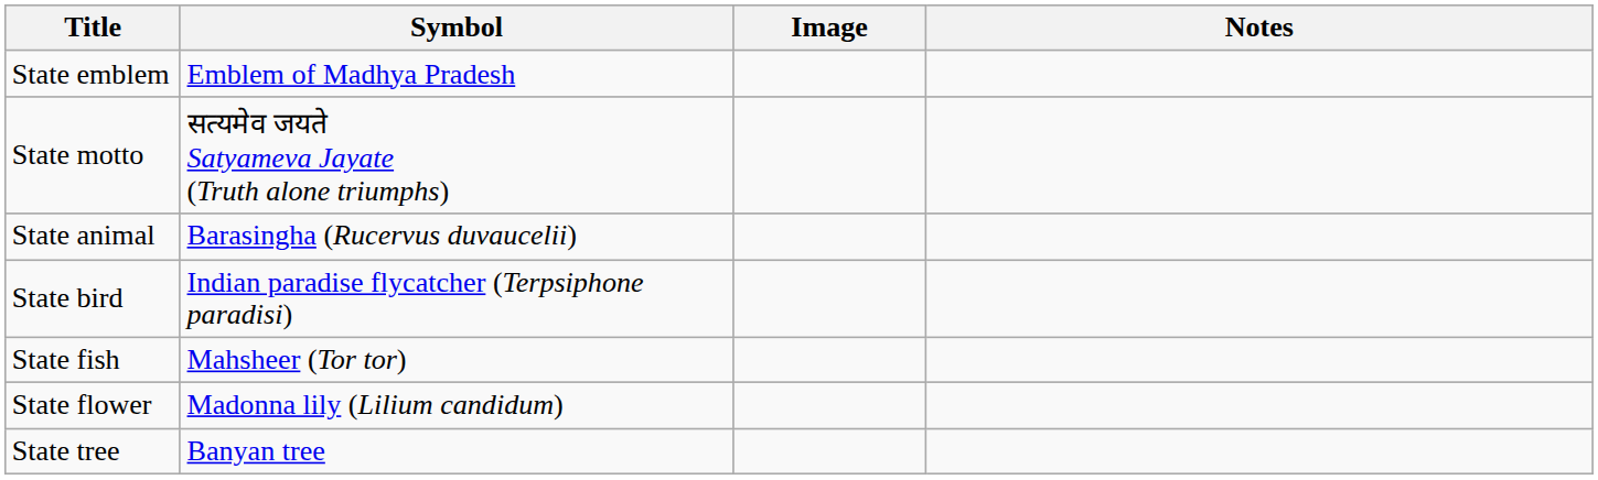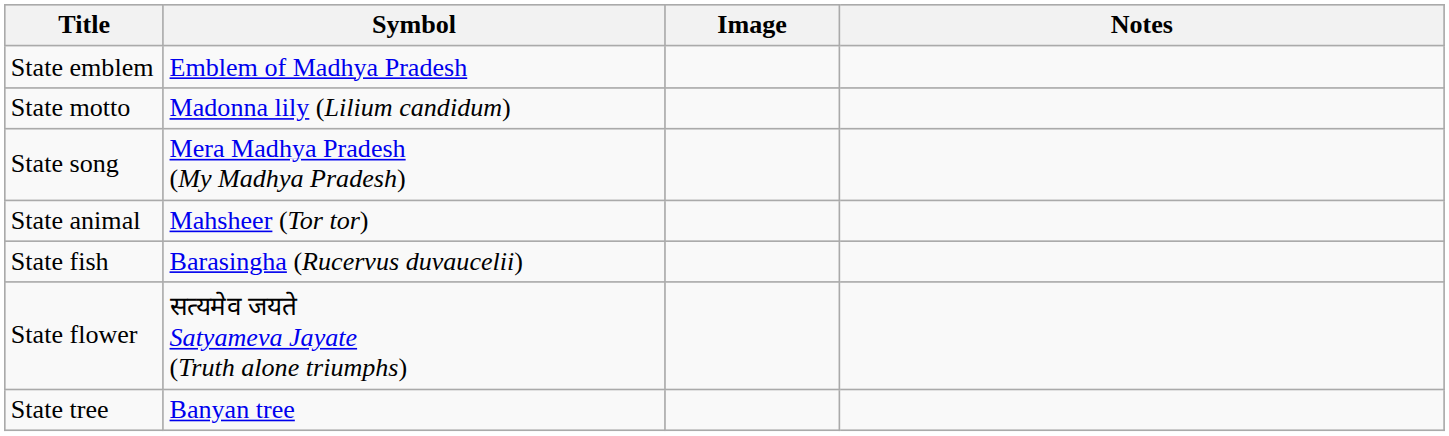 <table class="wikitable" style="width: 100%;">
 <tr>
 <th width=90>Title</th>
 <th style="width:300px;">Symbol</th>
 <th width=100>Image</th>
 <th>Notes</th>
 </tr>
 <tr>
 <td>State emblem</td>
 <td><a href='#'>Emblem of Madhya Pradesh</a></td>
 <td style="text-align:center;"></td>
 <td></td>
 </tr>
 <tr>
 <td>State motto</td>
-<td>सत्यमेव जयते<br> <em><a href='#'>Satyameva Jayate</a></em><br> (<em>Truth alone triumphs</em>)</td>
+<td><a href='#'>Madonna lily</a> (<em>Lilium candidum</em>)</td>
+<td></td>
+<td></td>
+</tr>
+<tr>
+<td>State song</td>
+<td><a href='#'>Mera Madhya Pradesh</a> <br> (<em>My Madhya Pradesh</em>)</td>
 <td></td>
 <td></td>
 </tr>
 <tr>
 <td>State animal</td>
-<td><a href='#'>Barasingha</a> (<em>Rucervus duvaucelii</em>)</td>
+<td><a href='#'>Mahsheer</a> (<em>Tor tor</em>)</td>
 <td style="text-align:center;"></td>
 <td></td>
 </tr>
 <tr>
-<td>State bird</td>
-<td><a href='#'>Indian paradise flycatcher</a> (<em>Terpsiphone paradisi</em>)</td>
-<td align=center></td>
-<td></td>
-</tr>
-<tr>
 <td>State fish</td>
-<td><a href='#'>Mahsheer</a> (<em>Tor tor</em>)</td>
+<td><a href='#'>Barasingha</a> (<em>Rucervus duvaucelii</em>)</td>
 <td align=center></td>
 <td></td>
 </tr>
 <tr>
 <td>State flower</td>
-<td><a href='#'>Madonna lily</a> (<em>Lilium candidum</em>)</td>
+<td>सत्यमेव जयते<br> <em><a href='#'>Satyameva Jayate</a></em><br> (<em>Truth alone triumphs</em>)</td>
 <td></td>
 <td></td>
 </tr>
 <tr>
 <td>State tree</td>
 <td><a href='#'>Banyan tree</a></td>
 <td align=center></td>
 <td></td>
 </tr>
 </table>
